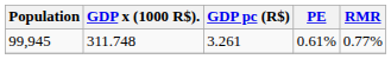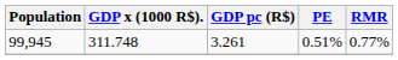 <table class="wikitable" border="1">
 <tr>
 <th>Population </th>
 <th><a href='#'>GDP</a> x (1000 R$).</th>
 <th><a href='#'>GDP pc</a> (R$)</th>
 <th><a href='#'>PE</a></th>
 <th><a href='#'>RMR</a></th>
 </tr>
 <tr>
 <td>99,945</td>
 <td>311.748</td>
 <td>3.261</td>
-<td>0.61%</td>
+<td>0.51%</td>
 <td>0.77%</td>
 </tr>
 <tr>
 </tr>
 </table>
